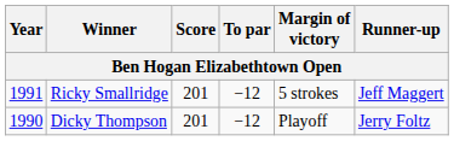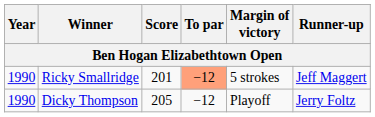 <table class="wikitable" style="font-size:95%">
 <tr>
 <th>Year</th>
 <th>Winner</th>
 <th>Score</th>
 <th>To par</th>
 <th>Margin of<br>victory</th>
 <th>Runner-up</th>
 </tr>
 <tr>
 <th colspan=6>Ben Hogan Elizabethtown Open</th>
 </tr>
 <tr>
-<td><a href='#'>1991</a></td>
+<td><a href='#'>1990</a></td>
 <td> <a href='#'>Ricky Smallridge</a></td>
 <td align=center>201</td>
-<td align=center>−12</td>
+<td align=center style="background: lightsalmon;">−12</td>
 <td>5 strokes</td>
 <td> <a href='#'>Jeff Maggert</a></td>
 </tr>
 <tr>
 <td><a href='#'>1990</a></td>
 <td> <a href='#'>Dicky Thompson</a></td>
-<td align=center>201</td>
+<td align=center>205</td>
 <td align=center>−12</td>
 <td>Playoff</td>
 <td> <a href='#'>Jerry Foltz</a></td>
 </tr>
 </table>
